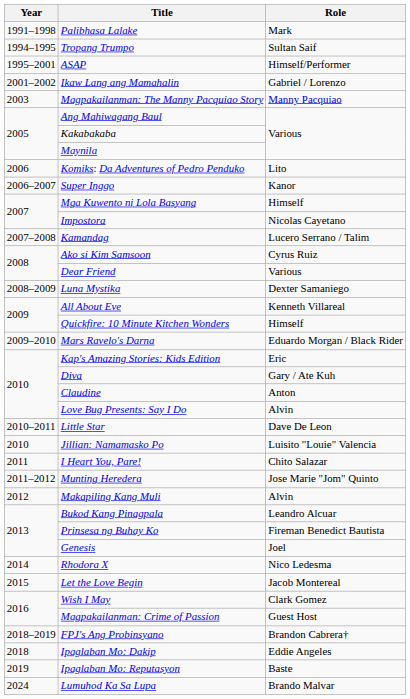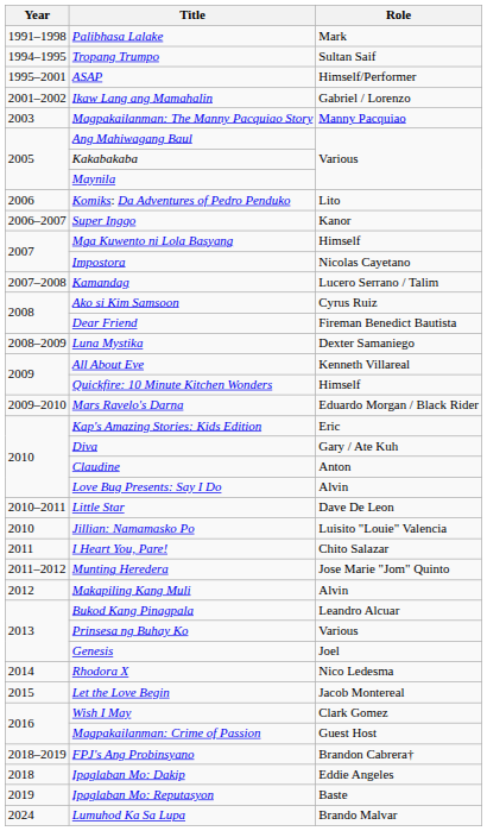 <table class="wikitable sortable">
 <tr>
 <th>Year</th>
 <th>Title</th>
 <th>Role</th>
 </tr>
 <tr>
 <td>1991–1998</td>
 <td><em><a href='#'>Palibhasa Lalake</a></em></td>
 <td>Mark</td>
 </tr>
 <tr>
 <td>1994–1995</td>
 <td><em><a href='#'>Tropang Trumpo</a></em></td>
 <td>Sultan Saif</td>
 </tr>
 <tr>
 <td>1995–2001</td>
 <td><em><a href='#'>ASAP</a></em></td>
 <td>Himself/Performer</td>
 </tr>
 <tr>
 <td>2001–2002</td>
 <td><em><a href='#'>Ikaw Lang ang Mamahalin</a></em></td>
 <td>Gabriel / Lorenzo</td>
 </tr>
 <tr>
 <td>2003</td>
 <td><em><a href='#'>Magpakailanman: The Manny Pacquiao Story</a></em></td>
 <td><a href='#'>Manny Pacquiao</a></td>
 </tr>
 <tr>
 <td rowspan="3">2005</td>
 <td><em><a href='#'>Ang Mahiwagang Baul</a></em></td>
 <td rowspan="3">Various</td>
 </tr>
 <tr>
 <td><em>Kakabakaba</em></td>
 </tr>
 <tr>
 <td><em><a href='#'>Maynila</a></em></td>
 </tr>
 <tr>
 <td>2006</td>
 <td><em><a href='#'>Komiks</a></em>: <em><a href='#'>Da Adventures of Pedro Penduko</a></em></td>
 <td>Lito</td>
 </tr>
 <tr>
 <td>2006–2007</td>
 <td><em><a href='#'>Super Inggo</a></em></td>
 <td>Kanor</td>
 </tr>
 <tr>
 <td rowspan="2">2007</td>
 <td><em><a href='#'>Mga Kuwento ni Lola Basyang</a></em></td>
 <td>Himself</td>
 </tr>
 <tr>
 <td><em><a href='#'>Impostora</a></em></td>
 <td>Nicolas Cayetano</td>
 </tr>
 <tr>
 <td>2007–2008</td>
 <td><em><a href='#'>Kamandag</a></em></td>
 <td>Lucero Serrano / Talim</td>
 </tr>
 <tr>
 <td rowspan="2">2008</td>
 <td><em><a href='#'>Ako si Kim Samsoon</a></em></td>
 <td>Cyrus Ruiz</td>
 </tr>
 <tr>
 <td><em><a href='#'>Dear Friend</a></em></td>
-<td>Various</td>
+<td>Fireman Benedict Bautista</td>
 </tr>
 <tr>
 <td>2008–2009</td>
 <td><em><a href='#'>Luna Mystika</a></em></td>
 <td>Dexter Samaniego</td>
 </tr>
 <tr>
 <td rowspan="2">2009</td>
 <td><em><a href='#'>All About Eve</a></em></td>
 <td>Kenneth Villareal</td>
 </tr>
 <tr>
 <td><em><a href='#'>Quickfire: 10 Minute Kitchen Wonders</a></em></td>
 <td>Himself</td>
 </tr>
 <tr>
 <td>2009–2010</td>
 <td><em><a href='#'>Mars Ravelo's Darna</a></em></td>
 <td>Eduardo Morgan / Black Rider</td>
 </tr>
 <tr>
 <td rowspan="4">2010</td>
 <td><em><a href='#'>Kap's Amazing Stories: Kids Edition</a></em></td>
 <td>Eric</td>
 </tr>
 <tr>
 <td><em><a href='#'>Diva</a></em></td>
 <td>Gary / Ate Kuh</td>
 </tr>
 <tr>
 <td><em><a href='#'>Claudine</a></em></td>
 <td>Anton</td>
 </tr>
 <tr>
 <td><em><a href='#'>Love Bug Presents: Say I Do</a></em></td>
 <td>Alvin</td>
 </tr>
 <tr>
 <td>2010–2011</td>
 <td><em><a href='#'>Little Star</a></em></td>
 <td>Dave De Leon</td>
 </tr>
 <tr>
 <td>2010</td>
 <td><em><a href='#'>Jillian: Namamasko Po</a></em></td>
 <td>Luisito "Louie" Valencia</td>
 </tr>
 <tr>
 <td>2011</td>
 <td><em><a href='#'>I Heart You, Pare!</a></em></td>
 <td>Chito Salazar</td>
 </tr>
 <tr>
 <td>2011–2012</td>
 <td><em><a href='#'>Munting Heredera</a></em></td>
 <td>Jose Marie "Jom" Quinto</td>
 </tr>
 <tr>
 <td>2012</td>
 <td><em><a href='#'>Makapiling Kang Muli</a></em></td>
 <td>Alvin</td>
 </tr>
 <tr>
 <td rowspan="3">2013</td>
 <td><em><a href='#'>Bukod Kang Pinagpala</a></em></td>
 <td>Leandro Alcuar</td>
 </tr>
 <tr>
 <td><em><a href='#'>Prinsesa ng Buhay Ko</a></em></td>
-<td>Fireman Benedict Bautista</td>
+<td>Various</td>
 </tr>
 <tr>
 <td><em><a href='#'>Genesis</a></em></td>
 <td>Joel</td>
 </tr>
 <tr>
 <td>2014</td>
 <td><em><a href='#'>Rhodora X</a></em></td>
 <td>Nico Ledesma</td>
 </tr>
 <tr>
 <td>2015</td>
 <td><em><a href='#'>Let the Love Begin</a></em></td>
 <td>Jacob Montereal</td>
 </tr>
 <tr>
 <td rowspan="2">2016</td>
 <td><em><a href='#'>Wish I May</a></em></td>
 <td>Clark Gomez</td>
 </tr>
 <tr>
 <td><em><a href='#'>Magpakailanman: Crime of Passion</a></em></td>
 <td>Guest Host</td>
 </tr>
 <tr>
 <td>2018–2019</td>
 <td><em><a href='#'>FPJ's Ang Probinsyano</a></em></td>
 <td>Brandon Cabrera†</td>
 </tr>
 <tr>
 <td>2018</td>
 <td><em><a href='#'>Ipaglaban Mo: Dakip</a></em></td>
 <td>Eddie Angeles</td>
 </tr>
 <tr>
 <td>2019</td>
 <td><em><a href='#'>Ipaglaban Mo: Reputasyon</a></em></td>
 <td>Baste</td>
 </tr>
 <tr>
 <td>2024</td>
 <td><em><a href='#'>Lumuhod Ka Sa Lupa</a></em></td>
 <td>Brando Malvar</td>
 </tr>
 </table>
